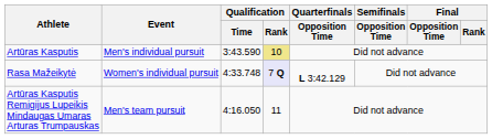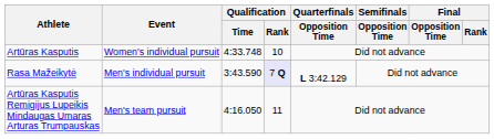 <table class="wikitable" style="font-size:90%">
 <tr>
 <th rowspan="2">Athlete</th>
 <th rowspan="2">Event</th>
 <th colspan=2>Qualification</th>
 <th>Quarterfinals</th>
 <th>Semifinals</th>
 <th colspan=2>Final</th>
 </tr>
 <tr style="font-size:95%">
 <th>Time</th>
 <th>Rank</th>
 <th>Opposition<br>Time</th>
 <th>Opposition<br>Time</th>
 <th>Opposition<br>Time</th>
 <th>Rank</th>
 </tr>
 <tr align=center>
 <td align=left><a href='#'>Artūras Kasputis</a></td>
-<td align=left><a href='#'>Men's individual pursuit</a></td>
-<td>3:43.590</td>
-<td style="background: khaki;">10</td>
+<td align=left><a href='#'>Women's individual pursuit</a></td>
+<td>4:33.748</td>
+<td>10</td>
 <td colspan=6>Did not advance</td>
 </tr>
 <tr align=center>
 <td align=left><a href='#'>Rasa Mažeikytė</a></td>
-<td align=left><a href='#'>Women's individual pursuit</a></td>
-<td>4:33.748</td>
+<td align=left><a href='#'>Men's individual pursuit</a></td>
+<td>3:43.590</td>
 <td style="background: lavender;">7 <strong>Q</strong></td>
 <td><br><strong>L</strong> 3:42.129</td>
 <td colspan=5>Did not advance</td>
 </tr>
 <tr align=center>
 <td align=left><a href='#'>Artūras Kasputis</a><br><a href='#'>Remigijus Lupeikis</a><br><a href='#'>Mindaugas Umaras</a><br><a href='#'>Arturas Trumpauskas</a></td>
 <td align=left><a href='#'>Men's team pursuit</a></td>
 <td>4:16.050</td>
 <td>11</td>
 <td colspan=6>Did not advance</td>
 </tr>
 </table>
